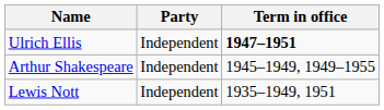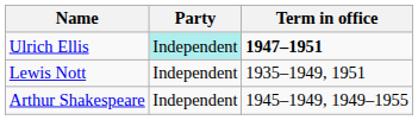 <table class="wikitable sortable">
 <tr>
 <th><strong>Name</strong></th>
 <th><strong>Party</strong></th>
 <th><strong>Term in office</strong></th>
 </tr>
 <tr>
 <td><a href='#'>Ulrich Ellis</a></td>
+<td style="background: paleturquoise;">Independent</td>
+<td><strong>1947–1951</strong></td>
+</tr>
+<tr>
+<td><a href='#'>Lewis Nott</a></td>
 <td>Independent</td>
-<td><strong>1947–1951</strong></td>
+<td>1935–1949, 1951</td>
 </tr>
 <tr>
 <td><a href='#'>Arthur Shakespeare</a></td>
 <td>Independent</td>
 <td>1945–1949, 1949–1955</td>
 </tr>
-<tr>
-<td><a href='#'>Lewis Nott</a></td>
-<td>Independent</td>
-<td>1935–1949, 1951</td>
-</tr>
 </table>
